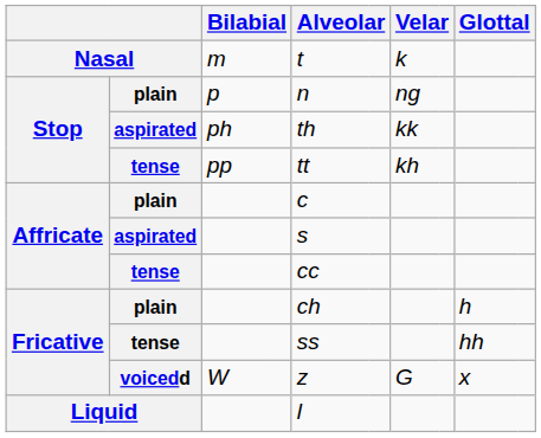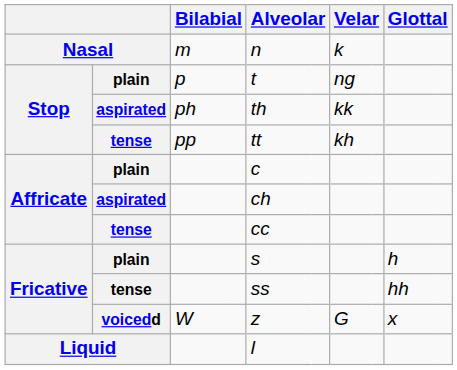 <table class="wikitable" style="margin: 1em auto 1em auto;">
 <tr>
 <th colspan="2"></th>
 <th colspan="2"><a href='#'>Bilabial</a></th>
 <th colspan="2"><a href='#'>Alveolar</a></th>
 <th colspan="2"><a href='#'>Velar</a></th>
 <th colspan="2"><a href='#'>Glottal</a></th>
 </tr>
 <tr>
 <th colspan="2"><a href='#'>Nasal</a></th>
 <td style="border-right:none;"><em>m</em></td>
 <td style="border-left: none; border-right:none;"></td>
-<td style="border-right:none;"><em>t</em></td>
+<td style="border-right:none;"><em>n</em></td>
 <td style="border-left: none; border-right:none;"></td>
 <td style="border-right:none;"><em>k</em></td>
 <td style="border-left: none; border-right:none;"></td>
 <td colspan="2"></td>
 </tr>
 <tr>
 <th rowspan="3"><a href='#'>Stop</a></th>
 <th><small>plain</small></th>
 <td style="border-right:none;"><em>p</em></td>
 <td style="border-left: none; border-right:none;"></td>
-<td style="border-right:none;"><em>n</em></td>
+<td style="border-right:none;"><em>t</em></td>
 <td style="border-left: none; border-right:none;"></td>
 <td style="border-right:none;"><em>ng</em></td>
 <td style="border-left: none; border-right:none;"></td>
 <td colspan="2"></td>
 </tr>
 <tr>
 <th><small><a href='#'>aspirated</a></small></th>
 <td style="border-right:none;"><em>ph</em></td>
 <td style="border-left: none; border-right:none;"></td>
 <td style="border-right:none;"><em>th</em></td>
 <td style="border-left: none; border-right:none;"></td>
 <td style="border-right:none;"><em>kk</em></td>
 <td style="border-left: none; border-right:none;"></td>
 <td colspan="2"></td>
 </tr>
 <tr>
 <th><small><a href='#'>tense</a></small></th>
 <td style="border-right:none;"><em>pp</em></td>
 <td style="border-left: none; border-right:none;"></td>
 <td style="border-right:none;"><em>tt</em></td>
 <td style="border-left: none; border-right:none;"></td>
 <td style="border-right:none;"><em>kh</em></td>
 <td style="border-left: none; border-right:none;"></td>
 <td colspan="2"></td>
 </tr>
 <tr>
 <th rowspan="3"><a href='#'>Affricate</a></th>
 <th><small>plain</small></th>
 <td colspan="2"></td>
 <td style="border-right:none;"><em>c</em></td>
 <td style="border-left: none; border-right:none;"></td>
 <td colspan="2"></td>
 <td colspan="2"></td>
 </tr>
 <tr>
 <th><small><a href='#'>aspirated</a></small></th>
 <td colspan="2"></td>
-<td style="border-right:none;"><em>s</em></td>
+<td style="border-right:none;"><em>ch</em></td>
 <td style="border-left: none; border-right:none;"></td>
 <td colspan="2"></td>
 <td colspan="2"></td>
 </tr>
 <tr>
 <th><small><a href='#'>tense</a></small></th>
 <td colspan="2"></td>
 <td style="border-right:none;"><em>cc</em></td>
 <td style="border-left: none; border-right:none;"></td>
 <td colspan="2"></td>
 <td colspan="2"></td>
 </tr>
 <tr>
 <th rowspan="3"><a href='#'>Fricative</a></th>
 <th><small>plain</small></th>
 <td colspan="2"></td>
-<td style="border-right:none;"><em>ch</em></td>
+<td style="border-right:none;"><em>s</em></td>
 <td style="border-left: none; border-right:none;"></td>
 <td colspan="2"></td>
 <td style="border-right:none;"><em>h</em></td>
 <td style="border-left: none; border-right:none;"></td>
 </tr>
 <tr>
 <th><small>tense</small></th>
 <td colspan="2"></td>
 <td style="border-right:none;"><em>ss</em></td>
 <td style="border-left: none; border-right:none;"></td>
 <td colspan="2"></td>
 <td style="border-right:none;"><em>hh</em></td>
 <td style="border-left: none; border-right:none;"></td>
 </tr>
 <tr>
 <th><small><a href='#'>voiced</a>d</small></th>
 <td style="border-right:none;"><em>W</em></td>
 <td style="border-left: none; border-right:none;"></td>
 <td style="border-right:none;"><em>z</em></td>
 <td style="border-left: none; border-right:none;"></td>
 <td style="border-right:none;"><em>G</em></td>
 <td style="border-left: none; border-right:none;"></td>
 <td style="border-right:none;"><em>x</em></td>
 <td style="border-left: none; border-right:none;"></td>
 </tr>
 <tr>
 <th colspan="2"><a href='#'>Liquid</a></th>
 <td colspan="2"></td>
 <td style="border-right:none;"><em>l</em></td>
 <td style="border-left: none; border-right:none;"></td>
 <td colspan="2"></td>
 <td colspan="2"></td>
 </tr>
 </table>
